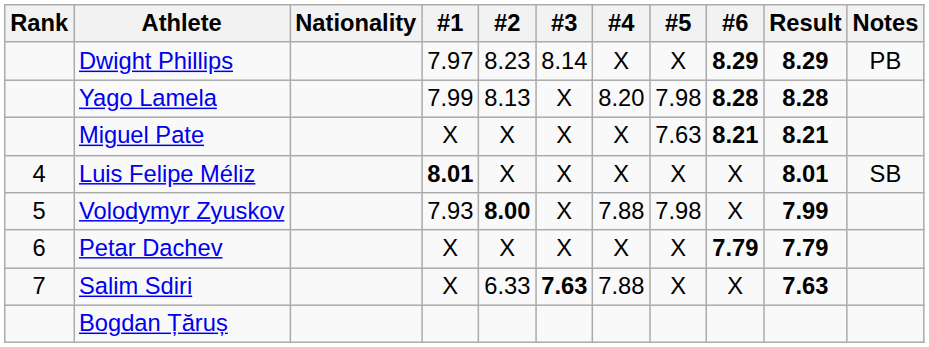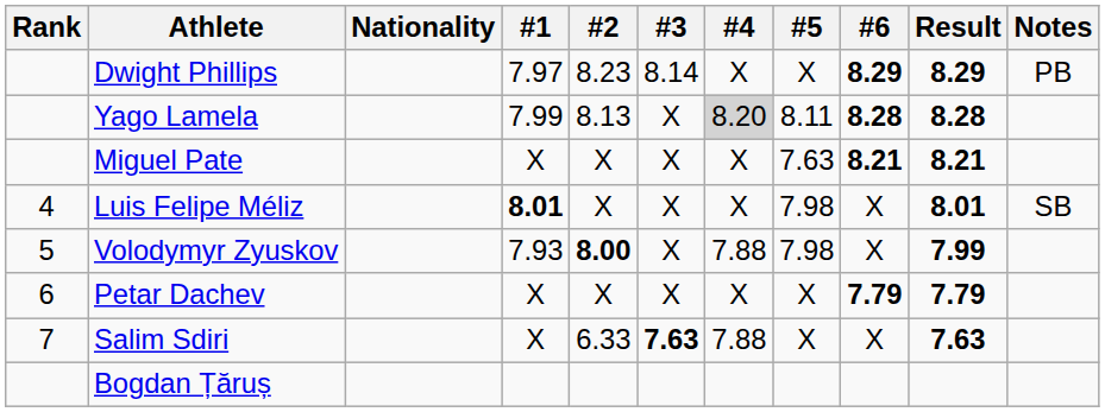 <table class="wikitable" style="text-align:center">
 <tr>
 <th>Rank</th>
 <th>Athlete</th>
 <th>Nationality</th>
 <th>#1</th>
 <th>#2</th>
 <th>#3</th>
 <th>#4</th>
 <th>#5</th>
 <th>#6</th>
 <th>Result</th>
 <th>Notes</th>
 </tr>
 <tr>
 <td></td>
 <td align=left><a href='#'>Dwight Phillips</a></td>
 <td align=left></td>
 <td>7.97</td>
 <td>8.23</td>
 <td>8.14</td>
 <td>X</td>
 <td>X</td>
 <td><strong>8.29</strong></td>
 <td><strong>8.29</strong></td>
 <td>PB</td>
 </tr>
 <tr>
 <td></td>
 <td align=left><a href='#'>Yago Lamela</a></td>
 <td align=left></td>
 <td>7.99</td>
 <td>8.13</td>
 <td>X</td>
-<td>8.20</td>
-<td>7.98</td>
+<td style="background: lightgrey;">8.20</td>
+<td>8.11</td>
 <td><strong>8.28</strong></td>
 <td><strong>8.28</strong></td>
 <td></td>
 </tr>
 <tr>
 <td></td>
 <td align=left><a href='#'>Miguel Pate</a></td>
 <td align=left></td>
 <td>X</td>
 <td>X</td>
 <td>X</td>
 <td>X</td>
 <td>7.63</td>
 <td><strong>8.21</strong></td>
 <td><strong>8.21</strong></td>
 <td></td>
 </tr>
 <tr>
 <td>4</td>
 <td align=left><a href='#'>Luis Felipe Méliz</a></td>
 <td align=left></td>
 <td><strong>8.01</strong></td>
 <td>X</td>
 <td>X</td>
 <td>X</td>
-<td>X</td>
+<td>7.98</td>
 <td>X</td>
 <td><strong>8.01</strong></td>
 <td>SB</td>
 </tr>
 <tr>
 <td>5</td>
 <td align=left><a href='#'>Volodymyr Zyuskov</a></td>
 <td align=left></td>
 <td>7.93</td>
 <td><strong>8.00</strong></td>
 <td>X</td>
 <td>7.88</td>
 <td>7.98</td>
 <td>X</td>
 <td><strong>7.99</strong></td>
 <td></td>
 </tr>
 <tr>
 <td>6</td>
 <td align=left><a href='#'>Petar Dachev</a></td>
 <td align=left></td>
 <td>X</td>
 <td>X</td>
 <td>X</td>
 <td>X</td>
 <td>X</td>
 <td><strong>7.79</strong></td>
 <td><strong>7.79</strong></td>
 <td></td>
 </tr>
 <tr>
 <td>7</td>
 <td align=left><a href='#'>Salim Sdiri</a></td>
 <td align=left></td>
 <td>X</td>
 <td>6.33</td>
 <td><strong>7.63</strong></td>
 <td>7.88</td>
 <td>X</td>
 <td>X</td>
 <td><strong>7.63</strong></td>
 <td></td>
 </tr>
 <tr>
 <td></td>
 <td align=left><a href='#'>Bogdan Țăruș</a></td>
 <td align=left></td>
 <td></td>
 <td></td>
 <td></td>
 <td></td>
 <td></td>
 <td></td>
 <td><strong></strong></td>
 <td></td>
 </tr>
 </table>
